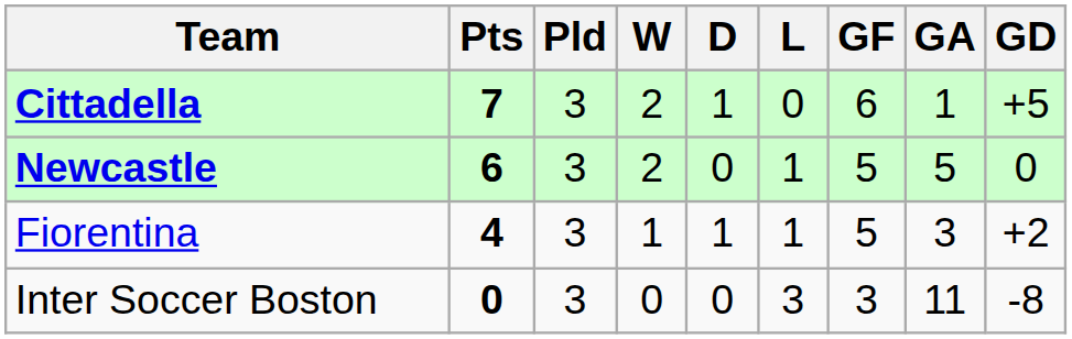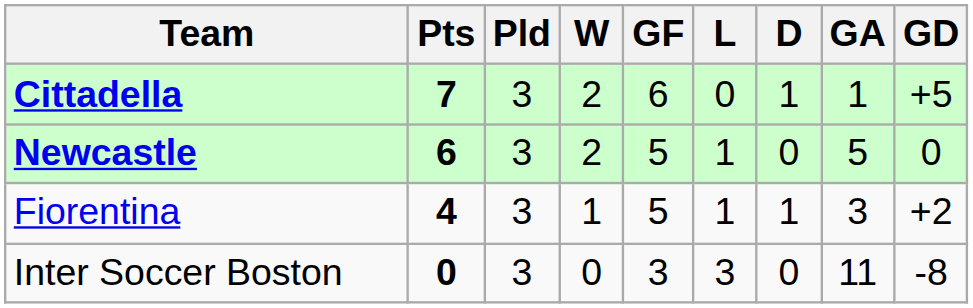 <table class=wikitable style="text-align:center">
 <tr>
 <th width=165>Team</th>
 <th width=20>Pts</th>
 <th width=20>Pld</th>
 <th width=20>W</th>
+<th width=20>GF</th>
+<th width=20>L</th>
 <th width=20>D</th>
-<th width=20>L</th>
-<th width=20>GF</th>
 <th width=20>GA</th>
 <th width=20>GD</th>
 </tr>
 <tr style="background:#ccffcc">
 <td style="text-align:left"><strong> <a href='#'>Cittadella</a></strong></td>
 <td><strong>7</strong></td>
 <td>3</td>
 <td>2</td>
+<td>6</td>
+<td>0</td>
 <td>1</td>
-<td>0</td>
-<td>6</td>
 <td>1</td>
 <td>+5</td>
 </tr>
 <tr style="background:#ccffcc">
 <td style="text-align:left"><strong> <a href='#'>Newcastle</a></strong></td>
 <td><strong>6</strong></td>
 <td>3</td>
 <td>2</td>
+<td>5</td>
+<td>1</td>
 <td>0</td>
-<td>1</td>
-<td>5</td>
 <td>5</td>
 <td>0</td>
 </tr>
 <tr>
 <td style="text-align:left"> <a href='#'>Fiorentina</a></td>
 <td><strong>4</strong></td>
 <td>3</td>
 <td>1</td>
+<td>5</td>
 <td>1</td>
 <td>1</td>
-<td>5</td>
 <td>3</td>
 <td>+2</td>
 </tr>
 <tr>
 <td style="text-align:left"> Inter Soccer Boston</td>
 <td><strong>0</strong></td>
 <td>3</td>
 <td>0</td>
-<td>0</td>
 <td>3</td>
 <td>3</td>
+<td>0</td>
 <td>11</td>
 <td>-8</td>
 </tr>
 </table>
